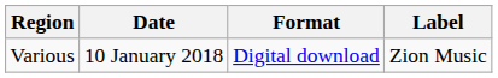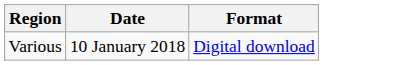 <table class=wikitable>
 <tr>
 <th>Region</th>
 <th>Date</th>
 <th>Format</th>
-<th>Label</th>
 </tr>
 <tr>
 <td>Various</td>
 <td>10 January 2018</td>
 <td><a href='#'>Digital download</a></td>
-<td>Zion Music</td>
 </tr>
 </table>
